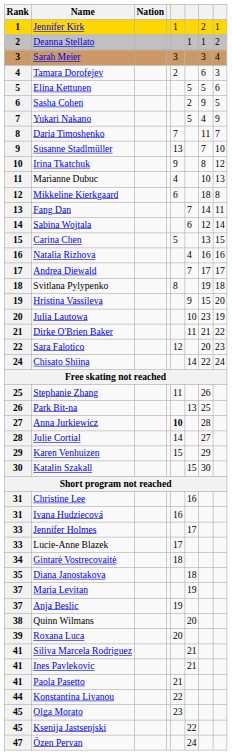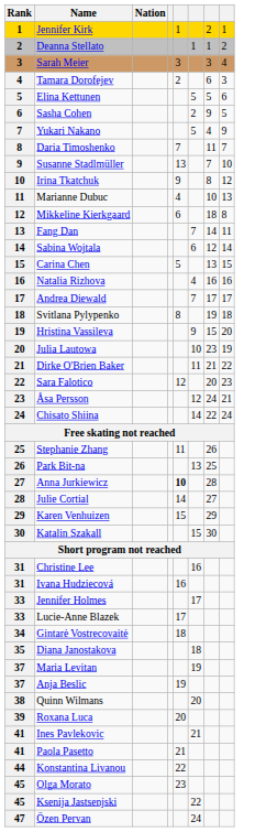 <table class="wikitable sortable">
 <tr>
 <th>Rank</th>
 <th>Name</th>
 <th>Nation</th>
 <th></th>
 <th></th>
 <th></th>
 <th></th>
 <th></th>
 </tr>
 <tr bgcolor=gold>
 <td align=center><strong>1</strong></td>
 <td><a href='#'>Jennifer Kirk</a></td>
 <td></td>
 <td></td>
 <td>1</td>
 <td></td>
 <td>2</td>
 <td>1</td>
 </tr>
 <tr bgcolor=silver>
 <td align=center><strong>2</strong></td>
 <td><a href='#'>Deanna Stellato</a></td>
 <td></td>
 <td></td>
 <td></td>
 <td>1</td>
 <td>1</td>
 <td>2</td>
 </tr>
 <tr bgcolor=cc9966>
 <td align=center><strong>3</strong></td>
 <td><a href='#'>Sarah Meier</a></td>
 <td></td>
 <td></td>
 <td>3</td>
 <td></td>
 <td>3</td>
 <td>4</td>
 </tr>
 <tr>
 <th>4</th>
 <td><a href='#'>Tamara Dorofejev</a></td>
 <td></td>
 <td></td>
 <td>2</td>
 <td></td>
 <td>6</td>
 <td>3</td>
 </tr>
 <tr>
 <th>5</th>
 <td><a href='#'>Elina Kettunen</a></td>
 <td></td>
 <td></td>
 <td></td>
 <td>5</td>
 <td>5</td>
 <td>6</td>
 </tr>
 <tr>
 <th>6</th>
 <td><a href='#'>Sasha Cohen</a></td>
 <td></td>
 <td></td>
 <td></td>
 <td>2</td>
 <td>9</td>
 <td>5</td>
 </tr>
 <tr>
 <th>7</th>
 <td><a href='#'>Yukari Nakano</a></td>
 <td></td>
 <td></td>
 <td></td>
 <td>5</td>
 <td>4</td>
 <td>9</td>
 </tr>
 <tr>
 <th>8</th>
 <td><a href='#'>Daria Timoshenko</a></td>
 <td></td>
 <td></td>
 <td>7</td>
 <td></td>
 <td>11</td>
 <td>7</td>
 </tr>
 <tr>
 <th>9</th>
 <td><a href='#'>Susanne Stadlmüller</a></td>
 <td></td>
 <td></td>
 <td>13</td>
 <td></td>
 <td>7</td>
 <td>10</td>
 </tr>
 <tr>
 <th>10</th>
 <td><a href='#'>Irina Tkatchuk</a></td>
 <td></td>
 <td></td>
 <td>9</td>
 <td></td>
 <td>8</td>
 <td>12</td>
 </tr>
 <tr>
 <th>11</th>
 <td>Marianne Dubuc</td>
 <td></td>
 <td></td>
 <td>4</td>
 <td></td>
 <td>10</td>
 <td>13</td>
 </tr>
 <tr>
 <th>12</th>
 <td><a href='#'>Mikkeline Kierkgaard</a></td>
 <td></td>
 <td></td>
 <td>6</td>
 <td></td>
 <td>18</td>
 <td>8</td>
 </tr>
 <tr>
 <th>13</th>
 <td><a href='#'>Fang Dan</a></td>
 <td></td>
 <td></td>
 <td></td>
 <td>7</td>
 <td>14</td>
 <td>11</td>
 </tr>
 <tr>
 <th>14</th>
 <td><a href='#'>Sabina Wojtala</a></td>
 <td></td>
 <td></td>
 <td></td>
 <td>6</td>
 <td>12</td>
 <td>14</td>
 </tr>
 <tr>
 <th>15</th>
 <td><a href='#'>Carina Chen</a></td>
 <td></td>
 <td></td>
 <td>5</td>
 <td></td>
 <td>13</td>
 <td>15</td>
 </tr>
 <tr>
 <th>16</th>
 <td><a href='#'>Natalia Rizhova</a></td>
 <td></td>
 <td></td>
 <td></td>
 <td>4</td>
 <td>16</td>
 <td>16</td>
 </tr>
 <tr>
 <th>17</th>
 <td><a href='#'>Andrea Diewald</a></td>
 <td></td>
 <td></td>
 <td></td>
 <td>7</td>
 <td>17</td>
 <td>17</td>
 </tr>
 <tr>
 <th>18</th>
 <td>Svitlana Pylypenko</td>
 <td></td>
 <td></td>
 <td>8</td>
 <td></td>
 <td>19</td>
 <td>18</td>
 </tr>
 <tr>
 <th>19</th>
 <td><a href='#'>Hristina Vassileva</a></td>
 <td></td>
 <td></td>
 <td></td>
 <td>9</td>
 <td>15</td>
 <td>20</td>
 </tr>
 <tr>
 <th>20</th>
 <td><a href='#'>Julia Lautowa</a></td>
 <td></td>
 <td></td>
 <td></td>
 <td>10</td>
 <td>23</td>
 <td>19</td>
 </tr>
 <tr>
 <th>21</th>
 <td><a href='#'>Dirke O'Brien Baker</a></td>
 <td></td>
 <td></td>
 <td></td>
 <td>11</td>
 <td>21</td>
 <td>22</td>
 </tr>
 <tr>
 <th>22</th>
 <td><a href='#'>Sara Falotico</a></td>
 <td></td>
 <td></td>
 <td>12</td>
 <td></td>
 <td>20</td>
 <td>23</td>
 </tr>
 <tr>
+<th>23</th>
+<td><a href='#'>Åsa Persson</a></td>
+<td></td>
+<td></td>
+<td></td>
+<td>12</td>
+<td>24</td>
+<td>21</td>
+</tr>
+<tr>
 <th>24</th>
 <td><a href='#'>Chisato Shiina</a></td>
 <td></td>
 <td></td>
 <td></td>
 <td>14</td>
 <td>22</td>
 <td>24</td>
 </tr>
 <tr>
 <th colspan=8>Free skating not reached</th>
 </tr>
 <tr>
 <th>25</th>
 <td><a href='#'>Stephanie Zhang</a></td>
 <td></td>
 <td></td>
 <td>11</td>
 <td></td>
 <td>26</td>
 <td></td>
 </tr>
 <tr>
 <th>26</th>
 <td><a href='#'>Park Bit-na</a></td>
 <td></td>
 <td></td>
 <td></td>
 <td>13</td>
 <td>25</td>
 <td></td>
 </tr>
 <tr>
 <th>27</th>
 <td><a href='#'>Anna Jurkiewicz</a></td>
 <td></td>
 <td></td>
 <td><strong>10</strong></td>
 <td></td>
 <td>28</td>
 <td></td>
 </tr>
 <tr>
 <th>28</th>
 <td><a href='#'>Julie Cortial</a></td>
 <td></td>
 <td></td>
 <td>14</td>
 <td></td>
 <td>27</td>
 <td></td>
 </tr>
 <tr>
 <th>29</th>
 <td><a href='#'>Karen Venhuizen</a></td>
 <td></td>
 <td></td>
 <td>15</td>
 <td></td>
 <td>29</td>
 <td></td>
 </tr>
 <tr>
 <th>30</th>
 <td><a href='#'>Katalin Szakall</a></td>
 <td></td>
 <td></td>
 <td></td>
 <td>15</td>
 <td>30</td>
 <td></td>
 </tr>
 <tr>
 <th colspan=8>Short program not reached</th>
 </tr>
 <tr>
 <th>31</th>
 <td><a href='#'>Christine Lee</a></td>
 <td></td>
 <td></td>
 <td></td>
 <td>16</td>
 <td></td>
 <td></td>
 </tr>
 <tr>
 <th>31</th>
 <td><a href='#'>Ivana Hudziecová</a></td>
 <td></td>
 <td></td>
 <td>16</td>
 <td></td>
 <td></td>
 <td></td>
 </tr>
 <tr>
 <th>33</th>
 <td><a href='#'>Jennifer Holmes</a></td>
 <td></td>
 <td></td>
 <td></td>
 <td>17</td>
 <td></td>
 <td></td>
 </tr>
 <tr>
 <th>33</th>
 <td>Lucie-Anne Blazek</td>
 <td></td>
 <td></td>
 <td>17</td>
 <td></td>
 <td></td>
 <td></td>
 </tr>
 <tr>
 <th>34</th>
 <td><a href='#'>Gintarė Vostrecovaitė</a></td>
 <td></td>
 <td></td>
 <td>18</td>
 <td></td>
 <td></td>
 <td></td>
 </tr>
 <tr>
 <th>35</th>
 <td><a href='#'>Diana Janostakova</a></td>
 <td></td>
 <td></td>
 <td></td>
 <td>18</td>
 <td></td>
 <td></td>
 </tr>
 <tr>
 <th>37</th>
 <td><a href='#'>Maria Levitan</a></td>
 <td></td>
 <td></td>
 <td></td>
 <td>19</td>
 <td></td>
 <td></td>
 </tr>
 <tr>
 <th>37</th>
 <td><a href='#'>Anja Beslic</a></td>
 <td></td>
 <td></td>
 <td>19</td>
 <td></td>
 <td></td>
 <td></td>
 </tr>
 <tr>
 <th>38</th>
 <td>Quinn Wilmans</td>
 <td></td>
 <td></td>
 <td></td>
 <td>20</td>
 <td></td>
 <td></td>
 </tr>
 <tr>
 <th>39</th>
 <td><a href='#'>Roxana Luca</a></td>
 <td></td>
 <td></td>
 <td>20</td>
 <td></td>
 <td></td>
 <td></td>
 </tr>
 <tr>
 <th>41</th>
-<td><a href='#'>Siliva Marcela Rodriguez</a></td>
-<td></td>
-<td></td>
-<td></td>
-<td>21</td>
-<td></td>
-<td></td>
-</tr>
-<tr>
-<th>41</th>
 <td><a href='#'>Ines Pavlekovic</a></td>
 <td></td>
 <td></td>
 <td></td>
 <td>21</td>
 <td></td>
 <td></td>
 </tr>
 <tr>
 <th>41</th>
 <td><a href='#'>Paola Pasetto</a></td>
 <td></td>
 <td></td>
 <td>21</td>
 <td></td>
 <td></td>
 <td></td>
 </tr>
 <tr>
 <th>44</th>
 <td><a href='#'>Konstantina Livanou</a></td>
 <td></td>
 <td></td>
 <td>22</td>
 <td></td>
 <td></td>
 <td></td>
 </tr>
 <tr>
 <th>45</th>
 <td><a href='#'>Olga Morato</a></td>
 <td></td>
 <td></td>
 <td>23</td>
 <td></td>
 <td></td>
 <td></td>
 </tr>
 <tr>
 <th>45</th>
 <td><a href='#'>Ksenija Jastsenjski</a></td>
 <td></td>
 <td></td>
 <td></td>
 <td>22</td>
 <td></td>
 <td></td>
 </tr>
 <tr>
 <th>47</th>
 <td><a href='#'>Özen Pervan</a></td>
 <td></td>
 <td></td>
 <td></td>
 <td>24</td>
 <td></td>
 <td></td>
 </tr>
 </table>
